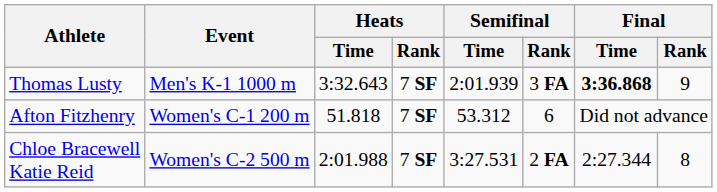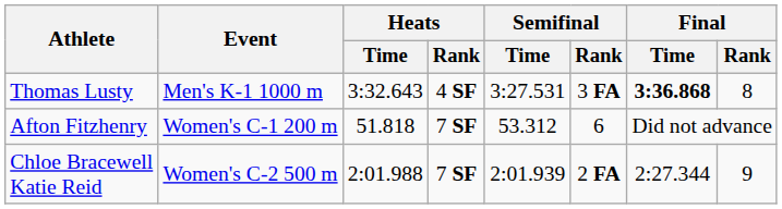 <table class=wikitable style=font-size:90%;text-align:center>
 <tr>
 <th rowspan=2>Athlete</th>
 <th rowspan=2>Event</th>
 <th colspan=2>Heats</th>
 <th colspan=2>Semifinal</th>
 <th colspan=2>Final</th>
 </tr>
 <tr style=font-size:95%>
 <th>Time</th>
 <th>Rank</th>
 <th>Time</th>
 <th>Rank</th>
 <th>Time</th>
 <th>Rank</th>
 </tr>
 <tr>
 <td align=left><a href='#'>Thomas Lusty</a></td>
 <td align=left><a href='#'>Men's K-1 1000 m</a></td>
 <td>3:32.643</td>
-<td>7 <strong>SF</strong></td>
-<td>2:01.939</td>
+<td>4 <strong>SF</strong></td>
+<td>3:27.531</td>
 <td>3 <strong>FA</strong></td>
 <td><strong>3:36.868</strong></td>
-<td>9</td>
+<td>8</td>
 </tr>
 <tr>
 <td align=left><a href='#'>Afton Fitzhenry</a></td>
 <td align=left><a href='#'>Women's C-1 200 m</a></td>
 <td>51.818</td>
 <td>7 <strong>SF</strong></td>
 <td>53.312</td>
 <td>6</td>
 <td colspan=2>Did not advance</td>
 </tr>
 <tr>
 <td align=left><a href='#'>Chloe Bracewell</a><br><a href='#'>Katie Reid</a></td>
 <td align=left><a href='#'>Women's C-2 500 m</a></td>
 <td>2:01.988</td>
 <td>7 <strong>SF</strong></td>
-<td>3:27.531</td>
+<td>2:01.939</td>
 <td>2 <strong>FA</strong></td>
 <td>2:27.344</td>
-<td>8</td>
+<td>9</td>
 </tr>
 </table>
